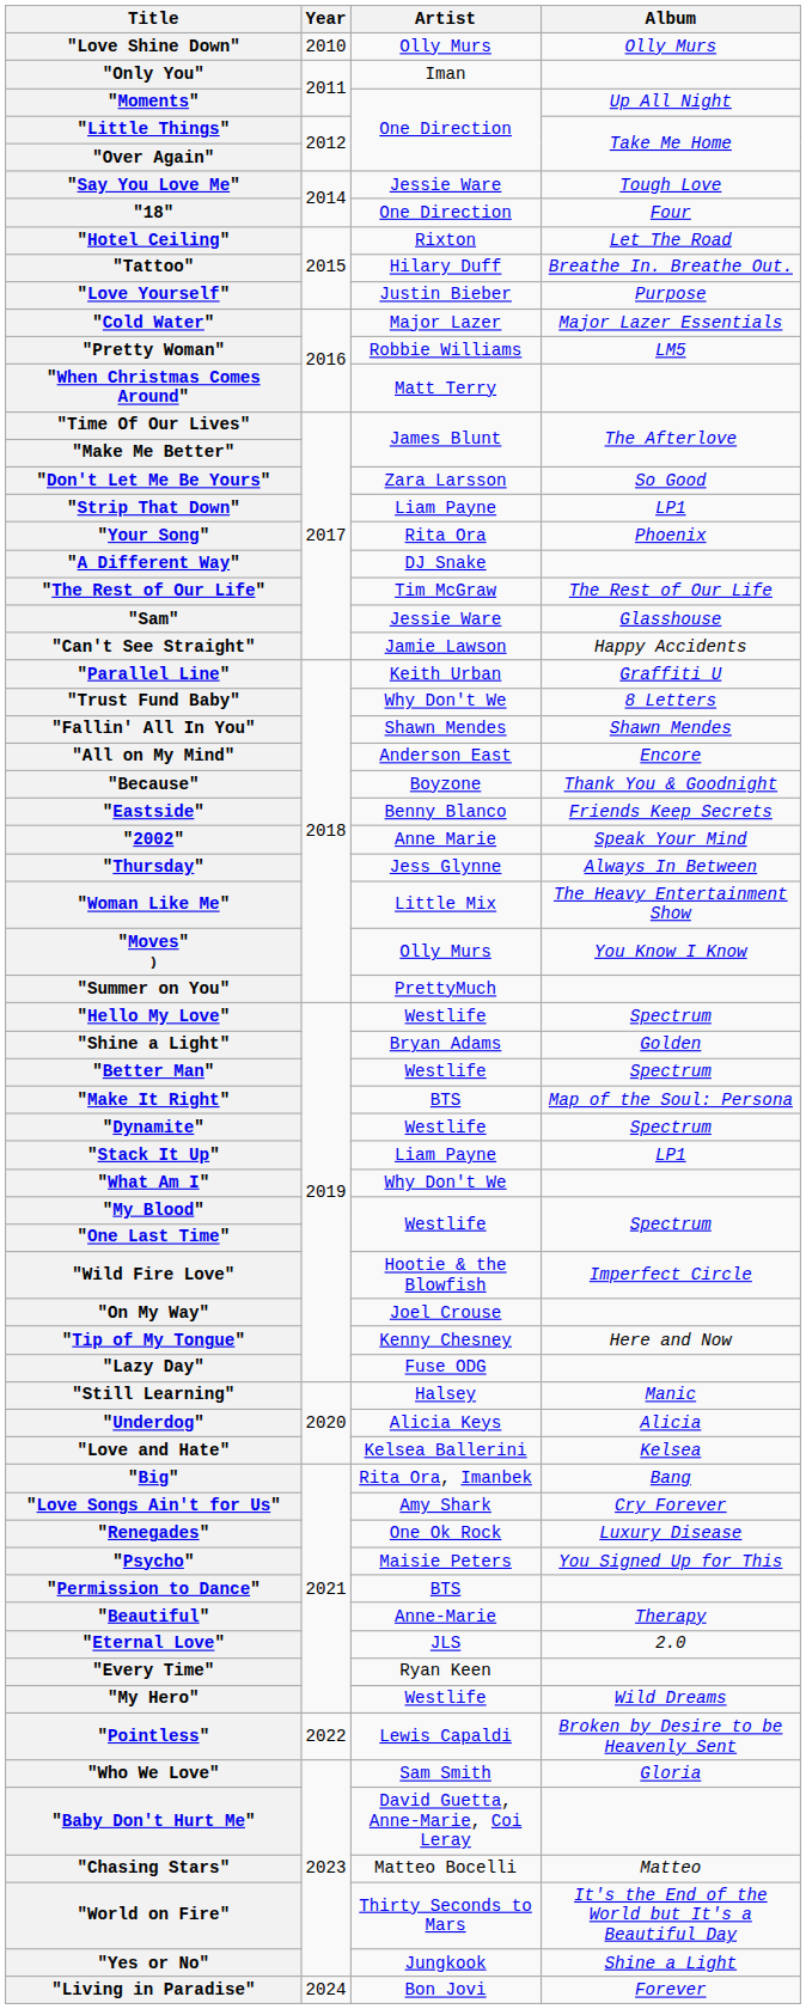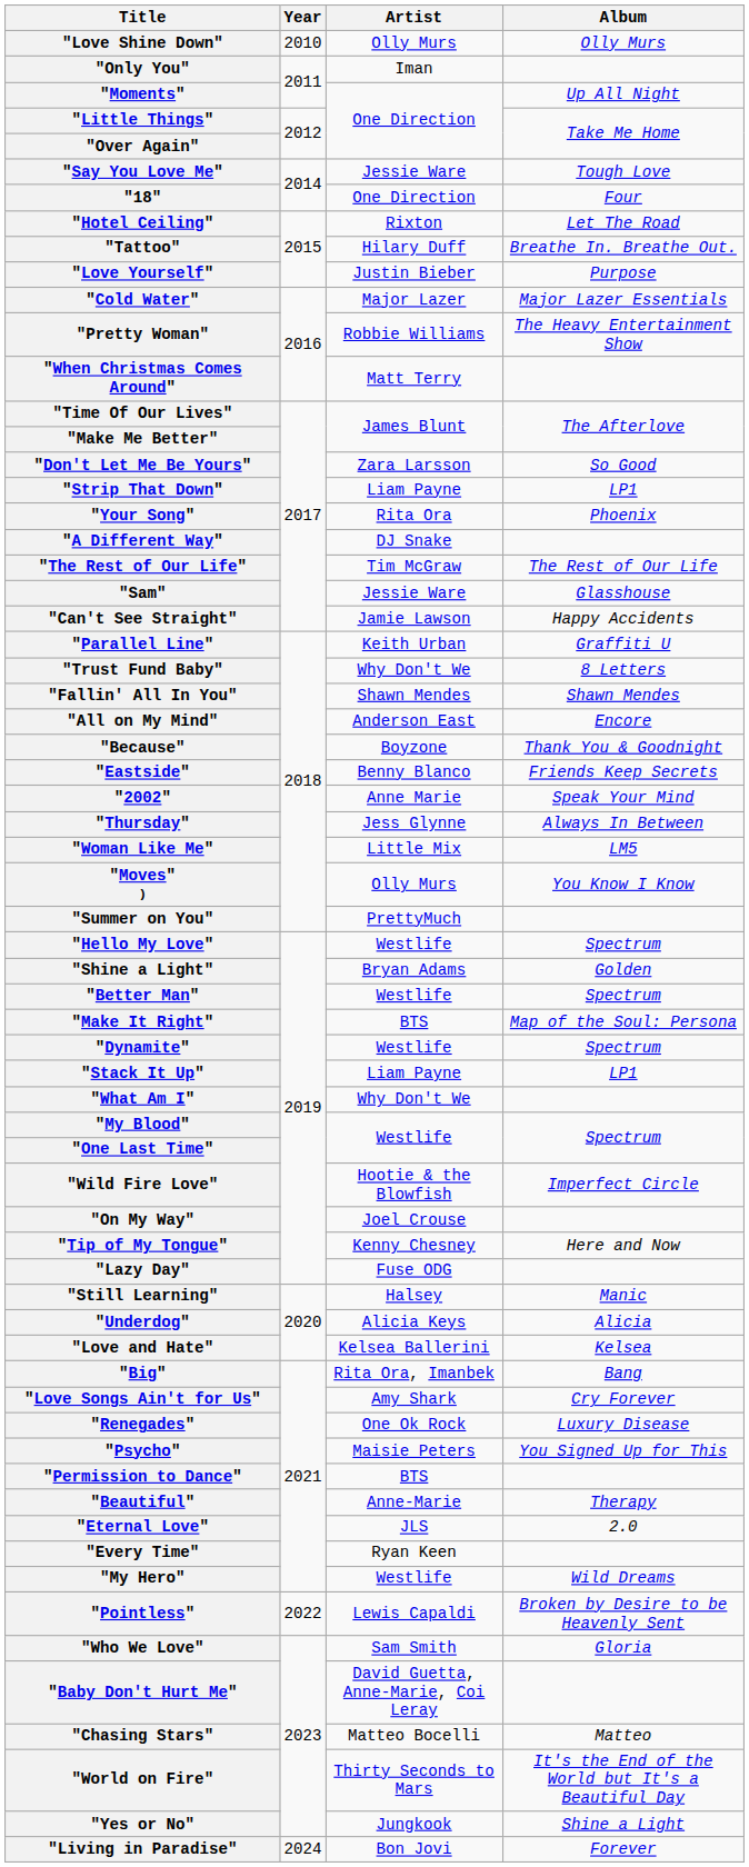 <table class="wikitable plainrowheaders" style="text-align:center;">
 <tr>
 <th scope="col" style="width:17em;">Title</th>
 <th scope="col">Year</th>
 <th scope="col">Artist</th>
 <th scope="col">Album</th>
 </tr>
 <tr>
 <th scope="row">"Love Shine Down"</th>
 <td>2010</td>
 <td><a href='#'>Olly Murs</a></td>
 <td><em><a href='#'>Olly Murs</a></em></td>
 </tr>
 <tr>
 <th scope="row">"Only You"</th>
 <td rowspan="2">2011</td>
 <td>Iman</td>
 <td></td>
 </tr>
 <tr>
 <th scope="row">"<a href='#'>Moments</a>"</th>
 <td rowspan="3"><a href='#'>One Direction</a></td>
 <td><em><a href='#'>Up All Night</a></em></td>
 </tr>
 <tr>
 <th scope="row">"<a href='#'>Little Things</a>"</th>
 <td rowspan="2">2012</td>
 <td rowspan="2"><em><a href='#'>Take Me Home</a></em></td>
 </tr>
 <tr>
 <th scope="row">"Over Again"</th>
 </tr>
 <tr>
 <th scope="row">"<a href='#'>Say You Love Me</a>"</th>
 <td rowspan="2">2014</td>
 <td><a href='#'>Jessie Ware</a></td>
 <td><em><a href='#'>Tough Love</a></em></td>
 </tr>
 <tr>
 <th scope="row">"18"</th>
 <td><a href='#'>One Direction</a></td>
 <td><em><a href='#'>Four</a></em></td>
 </tr>
 <tr>
 <th scope="row">"<a href='#'>Hotel Ceiling</a>"</th>
 <td rowspan="3">2015</td>
 <td><a href='#'>Rixton</a></td>
 <td><em><a href='#'>Let The Road</a></em></td>
 </tr>
 <tr>
 <th scope="row">"Tattoo"</th>
 <td><a href='#'>Hilary Duff</a></td>
 <td><em><a href='#'>Breathe In. Breathe Out.</a></em></td>
 </tr>
 <tr>
 <th scope="row">"<a href='#'>Love Yourself</a>"</th>
 <td><a href='#'>Justin Bieber</a></td>
 <td><em><a href='#'>Purpose</a></em></td>
 </tr>
 <tr>
 <th scope="row">"<a href='#'>Cold Water</a>"<br></th>
 <td rowspan="3">2016</td>
 <td><a href='#'>Major Lazer</a></td>
 <td><em><a href='#'>Major Lazer Essentials</a></em></td>
 </tr>
 <tr>
 <th scope="row">"Pretty Woman"</th>
 <td><a href='#'>Robbie Williams</a></td>
-<td><em><a href='#'>LM5</a></em></td>
+<td><em><a href='#'>The Heavy Entertainment Show</a></em></td>
 </tr>
 <tr>
 <th scope="row">"<a href='#'>When Christmas Comes Around</a>"</th>
 <td><a href='#'>Matt Terry</a></td>
 <td></td>
 </tr>
 <tr>
 <th scope="row">"Time Of Our Lives"</th>
 <td rowspan="9">2017</td>
 <td rowspan="2"><a href='#'>James Blunt</a></td>
 <td rowspan="2"><em><a href='#'>The Afterlove</a></em></td>
 </tr>
 <tr>
 <th scope="row">"Make Me Better"</th>
 </tr>
 <tr>
 <th scope="row">"<a href='#'>Don't Let Me Be Yours</a>"</th>
 <td><a href='#'>Zara Larsson</a></td>
 <td><em><a href='#'>So Good</a></em></td>
 </tr>
 <tr>
 <th scope="row">"<a href='#'>Strip That Down</a>"<br></th>
 <td><a href='#'>Liam Payne</a></td>
 <td><em><a href='#'>LP1</a></em></td>
 </tr>
 <tr>
 <th scope="row">"<a href='#'>Your Song</a>"</th>
 <td><a href='#'>Rita Ora</a></td>
 <td><em><a href='#'>Phoenix</a></em></td>
 </tr>
 <tr>
 <th scope="row">"<a href='#'>A Different Way</a>"<br></th>
 <td><a href='#'>DJ Snake</a></td>
 <td></td>
 </tr>
 <tr>
 <th scope="row">"<a href='#'>The Rest of Our Life</a>"<br></th>
 <td><a href='#'>Tim McGraw</a></td>
 <td><em><a href='#'>The Rest of Our Life</a></em></td>
 </tr>
 <tr>
 <th scope="row">"Sam"</th>
 <td><a href='#'>Jessie Ware</a></td>
 <td><em><a href='#'>Glasshouse</a></em></td>
 </tr>
 <tr>
 <th scope="row">"Can't See Straight"</th>
 <td><a href='#'>Jamie Lawson</a></td>
 <td><em>Happy Accidents</em></td>
 </tr>
 <tr>
 <th scope="row">"<a href='#'>Parallel Line</a>"</th>
 <td rowspan="11">2018</td>
 <td><a href='#'>Keith Urban</a></td>
 <td><em><a href='#'>Graffiti U</a></em></td>
 </tr>
 <tr>
 <th scope="row">"Trust Fund Baby"</th>
 <td><a href='#'>Why Don't We</a></td>
 <td><em><a href='#'>8 Letters</a></em></td>
 </tr>
 <tr>
 <th scope="row">"Fallin' All In You"</th>
 <td><a href='#'>Shawn Mendes</a></td>
 <td><em><a href='#'>Shawn Mendes</a></em></td>
 </tr>
 <tr>
 <th scope="row">"All on My Mind"</th>
 <td><a href='#'>Anderson East</a></td>
 <td><em><a href='#'>Encore</a></em></td>
 </tr>
 <tr>
 <th scope="row">"Because"</th>
 <td><a href='#'>Boyzone</a></td>
 <td><em><a href='#'>Thank You & Goodnight</a></em></td>
 </tr>
 <tr>
 <th scope="row">"<a href='#'>Eastside</a>"<br></th>
 <td><a href='#'>Benny Blanco</a></td>
 <td><em><a href='#'>Friends Keep Secrets</a></em></td>
 </tr>
 <tr>
 <th scope="row">"<a href='#'>2002</a>"</th>
 <td><a href='#'>Anne Marie</a></td>
 <td><em><a href='#'>Speak Your Mind</a></em></td>
 </tr>
 <tr>
 <th scope="row">"<a href='#'>Thursday</a>"</th>
 <td><a href='#'>Jess Glynne</a></td>
 <td><em><a href='#'>Always In Between</a></em></td>
 </tr>
 <tr>
 <th scope="row">"<a href='#'>Woman Like Me</a>"<br></th>
 <td><a href='#'>Little Mix</a></td>
-<td><em><a href='#'>The Heavy Entertainment Show</a></em></td>
+<td><em><a href='#'>LM5</a></em></td>
 </tr>
 <tr>
 <th scope="row">"<a href='#'>Moves</a>" <br><small>)</small></th>
 <td><a href='#'>Olly Murs</a></td>
 <td><em><a href='#'>You Know I Know</a></em></td>
 </tr>
 <tr>
 <th scope="row">"Summer on You"</th>
 <td><a href='#'>PrettyMuch</a></td>
 <td></td>
 </tr>
 <tr>
 <th scope="row">"<a href='#'>Hello My Love</a>"</th>
 <td rowspan="13">2019</td>
 <td><a href='#'>Westlife</a></td>
 <td><em><a href='#'>Spectrum</a></em></td>
 </tr>
 <tr>
 <th scope="row">"Shine a Light"</th>
 <td><a href='#'>Bryan Adams</a></td>
 <td><em><a href='#'>Golden</a></em></td>
 </tr>
 <tr>
 <th scope="row">"<a href='#'>Better Man</a>"</th>
 <td><a href='#'>Westlife</a></td>
 <td><em><a href='#'>Spectrum</a></em></td>
 </tr>
 <tr>
 <th scope="row">"<a href='#'>Make It Right</a>"</th>
 <td><a href='#'>BTS</a></td>
 <td><em><a href='#'>Map of the Soul: Persona</a></em></td>
 </tr>
 <tr>
 <th scope="row">"<a href='#'>Dynamite</a>"</th>
 <td><a href='#'>Westlife</a></td>
 <td><em><a href='#'>Spectrum</a></em></td>
 </tr>
 <tr>
 <th scope="row">"<a href='#'>Stack It Up</a>"<br></th>
 <td><a href='#'>Liam Payne</a></td>
 <td><em><a href='#'>LP1</a></em></td>
 </tr>
 <tr>
 <th scope="row">"<a href='#'>What Am I</a>"</th>
 <td><a href='#'>Why Don't We</a></td>
 <td></td>
 </tr>
 <tr>
 <th scope="row">"<a href='#'>My Blood</a>"</th>
 <td rowspan="2"><a href='#'>Westlife</a></td>
 <td rowspan="2"><em><a href='#'>Spectrum</a></em></td>
 </tr>
 <tr>
 <th scope="row">"<a href='#'>One Last Time</a>"</th>
 </tr>
 <tr>
 <th scope="row">"Wild Fire Love"</th>
 <td><a href='#'>Hootie & the Blowfish</a></td>
 <td><em><a href='#'>Imperfect Circle</a></em></td>
 </tr>
 <tr>
 <th scope="row">"On My Way"</th>
 <td><a href='#'>Joel Crouse</a></td>
 <td></td>
 </tr>
 <tr>
 <th scope="row">"<a href='#'>Tip of My Tongue</a>"</th>
 <td><a href='#'>Kenny Chesney</a></td>
 <td><em>Here and Now</em></td>
 </tr>
 <tr>
 <th scope="row">"Lazy Day"<br></th>
 <td><a href='#'>Fuse ODG</a></td>
 <td></td>
 </tr>
 <tr>
 <th scope="row">"Still Learning"</th>
 <td rowspan="3">2020</td>
 <td><a href='#'>Halsey</a></td>
 <td><em><a href='#'>Manic</a></em></td>
 </tr>
 <tr>
 <th scope="row">"<a href='#'>Underdog</a>"</th>
 <td><a href='#'>Alicia Keys</a></td>
 <td><em><a href='#'>Alicia</a></em></td>
 </tr>
 <tr>
 <th scope="row">"Love and Hate"</th>
 <td><a href='#'>Kelsea Ballerini</a></td>
 <td><em><a href='#'>Kelsea</a></em></td>
 </tr>
 <tr>
 <th scope="row">"<a href='#'>Big</a>"<br></th>
 <td rowspan="9">2021</td>
 <td><a href='#'>Rita Ora</a>, <a href='#'>Imanbek</a></td>
 <td><em><a href='#'>Bang</a></em></td>
 </tr>
 <tr>
 <th scope="row">"<a href='#'>Love Songs Ain't for Us</a>"<br></th>
 <td><a href='#'>Amy Shark</a></td>
 <td><em><a href='#'>Cry Forever</a></em></td>
 </tr>
 <tr>
 <th scope="row">"<a href='#'>Renegades</a>"</th>
 <td><a href='#'>One Ok Rock</a></td>
 <td><em><a href='#'>Luxury Disease</a></em></td>
 </tr>
 <tr>
 <th scope="row">"<a href='#'>Psycho</a>"</th>
 <td><a href='#'>Maisie Peters</a></td>
 <td><em><a href='#'>You Signed Up for This</a></em></td>
 </tr>
 <tr>
 <th scope="row">"<a href='#'>Permission to Dance</a>"</th>
 <td><a href='#'>BTS</a></td>
 <td></td>
 </tr>
 <tr>
 <th scope="row">"<a href='#'>Beautiful</a>"</th>
 <td><a href='#'>Anne-Marie</a></td>
 <td><em><a href='#'>Therapy</a></em></td>
 </tr>
 <tr>
 <th scope="row">"<a href='#'>Eternal Love</a>"</th>
 <td><a href='#'>JLS</a></td>
 <td><em>2.0</em></td>
 </tr>
 <tr>
 <th scope="row">"Every Time"</th>
 <td>Ryan Keen</td>
 <td></td>
 </tr>
 <tr>
 <th scope="row">"My Hero"</th>
 <td><a href='#'>Westlife</a></td>
 <td><em><a href='#'>Wild Dreams</a></em></td>
 </tr>
 <tr>
 <th scope="row">"<a href='#'>Pointless</a>"</th>
 <td>2022</td>
 <td><a href='#'>Lewis Capaldi</a></td>
 <td><em><a href='#'>Broken by Desire to be Heavenly Sent</a></em></td>
 </tr>
 <tr>
 <th scope="row">"Who We Love"<br></th>
 <td rowspan="5">2023</td>
 <td><a href='#'>Sam Smith</a></td>
 <td><em><a href='#'>Gloria</a></em></td>
 </tr>
 <tr>
 <th scope="row">"<a href='#'>Baby Don't Hurt Me</a>"</th>
 <td><a href='#'>David Guetta</a>, <a href='#'>Anne-Marie</a>, <a href='#'>Coi Leray</a></td>
 <td></td>
 </tr>
 <tr>
 <th scope="row">"Chasing Stars"</th>
 <td>Matteo Bocelli</td>
 <td><em>Matteo</em></td>
 </tr>
 <tr>
 <th scope="row">"World on Fire"</th>
 <td><a href='#'>Thirty Seconds to Mars</a></td>
 <td><em><a href='#'>It's the End of the World but It's a Beautiful Day</a></em></td>
 </tr>
 <tr>
 <th scope="row">"Yes or No"</th>
 <td><a href='#'>Jungkook</a></td>
 <td><em><a href='#'>Shine a Light</a></em></td>
 </tr>
 <tr>
 <th scope="row">"Living in Paradise"</th>
 <td>2024</td>
 <td><a href='#'>Bon Jovi</a></td>
 <td><em><a href='#'>Forever</a></em></td>
 </tr>
 <tr>
 </tr>
 </table>
